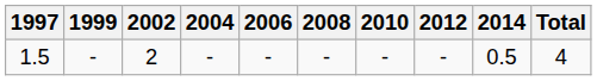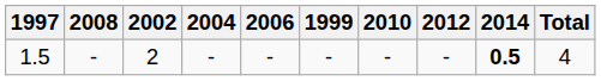 <table class="wikitable" style="text-align:center">
 <tr>
 <th>1997</th>
-<th>1999</th>
+<th>2008</th>
 <th>2002</th>
 <th>2004</th>
 <th>2006</th>
-<th>2008</th>
+<th>1999</th>
 <th>2010</th>
 <th>2012</th>
 <th>2014</th>
 <th>Total</th>
 </tr>
 <tr>
 <td>1.5</td>
 <td>-</td>
 <td>2</td>
 <td>-</td>
 <td>-</td>
 <td>-</td>
 <td>-</td>
 <td>-</td>
-<td>0.5</td>
+<td><strong>0.5</strong></td>
 <td>4</td>
 </tr>
 </table>
